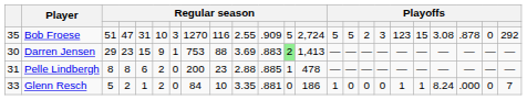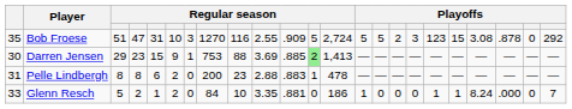 <table class="wikitable plainrowheaders" style="text-align:center;">
 <tr>
 <th scope="col" rowspan="2"></th>
 <th scope="col" rowspan="2">Player</th>
 <th scope=colgroup colspan=11>Regular season</th>
 <th scope=colgroup colspan=10>Playoffs</th>
 </tr>
 <tr>
 <th scope="col"></th>
 <th scope="col"></th>
 <th scope="col"></th>
 <th scope="col"></th>
 <th scope="col"></th>
 <th scope="col"></th>
 <th scope="col"></th>
 <th scope="col"></th>
 <th scope="col"></th>
 <th scope="col"></th>
 <th scope="col"></th>
 <th scope="col"></th>
 <th scope="col"></th>
 <th scope="col"></th>
 <th scope="col"></th>
 <th scope="col"></th>
 <th scope="col"></th>
 <th scope="col"></th>
 <th scope="col"></th>
 <th scope="col"></th>
 <th scope="col"></th>
 </tr>
 <tr>
 <td scope="row">35</td>
 <td align="left"><a href='#'>Bob Froese</a></td>
 <td>51</td>
 <td>47</td>
 <td>31</td>
 <td>10</td>
 <td>3</td>
 <td>1270</td>
 <td>116</td>
 <td>2.55</td>
 <td>.909</td>
 <td>5</td>
 <td>2,724</td>
 <td>5</td>
 <td>5</td>
 <td>2</td>
 <td>3</td>
 <td>123</td>
 <td>15</td>
 <td>3.08</td>
 <td>.878</td>
 <td>0</td>
 <td>292</td>
 </tr>
 <tr>
 <td scope="row">30</td>
 <td align="left"><a href='#'>Darren Jensen</a></td>
 <td>29</td>
 <td>23</td>
 <td>15</td>
 <td>9</td>
 <td>1</td>
 <td>753</td>
 <td>88</td>
 <td>3.69</td>
-<td>.883</td>
+<td>.885</td>
 <td style="background: lightgreen;">2</td>
 <td>1,413</td>
 <td>—</td>
 <td>—</td>
 <td>—</td>
 <td>—</td>
 <td>—</td>
 <td>—</td>
 <td>—</td>
 <td>—</td>
 <td>—</td>
 <td>—</td>
 </tr>
 <tr>
 <td scope="row">31</td>
 <td align="left"><a href='#'>Pelle Lindbergh</a></td>
 <td>8</td>
 <td>8</td>
 <td>6</td>
 <td>2</td>
 <td>0</td>
 <td>200</td>
 <td>23</td>
 <td>2.88</td>
-<td>.885</td>
+<td>.883</td>
 <td>1</td>
 <td>478</td>
 <td>—</td>
 <td>—</td>
 <td>—</td>
 <td>—</td>
 <td>—</td>
 <td>—</td>
 <td>—</td>
 <td>—</td>
 <td>—</td>
 <td>—</td>
 </tr>
 <tr>
 <td scope="row">33</td>
 <td align="left"><a href='#'>Glenn Resch</a></td>
 <td>5</td>
 <td>2</td>
 <td>1</td>
 <td>2</td>
 <td>0</td>
 <td>84</td>
 <td>10</td>
 <td>3.35</td>
 <td>.881</td>
 <td>0</td>
 <td>186</td>
 <td>1</td>
 <td>0</td>
 <td>0</td>
 <td>0</td>
 <td>1</td>
 <td>1</td>
 <td>8.24</td>
 <td>.000</td>
 <td>0</td>
 <td>7</td>
 </tr>
 </table>
